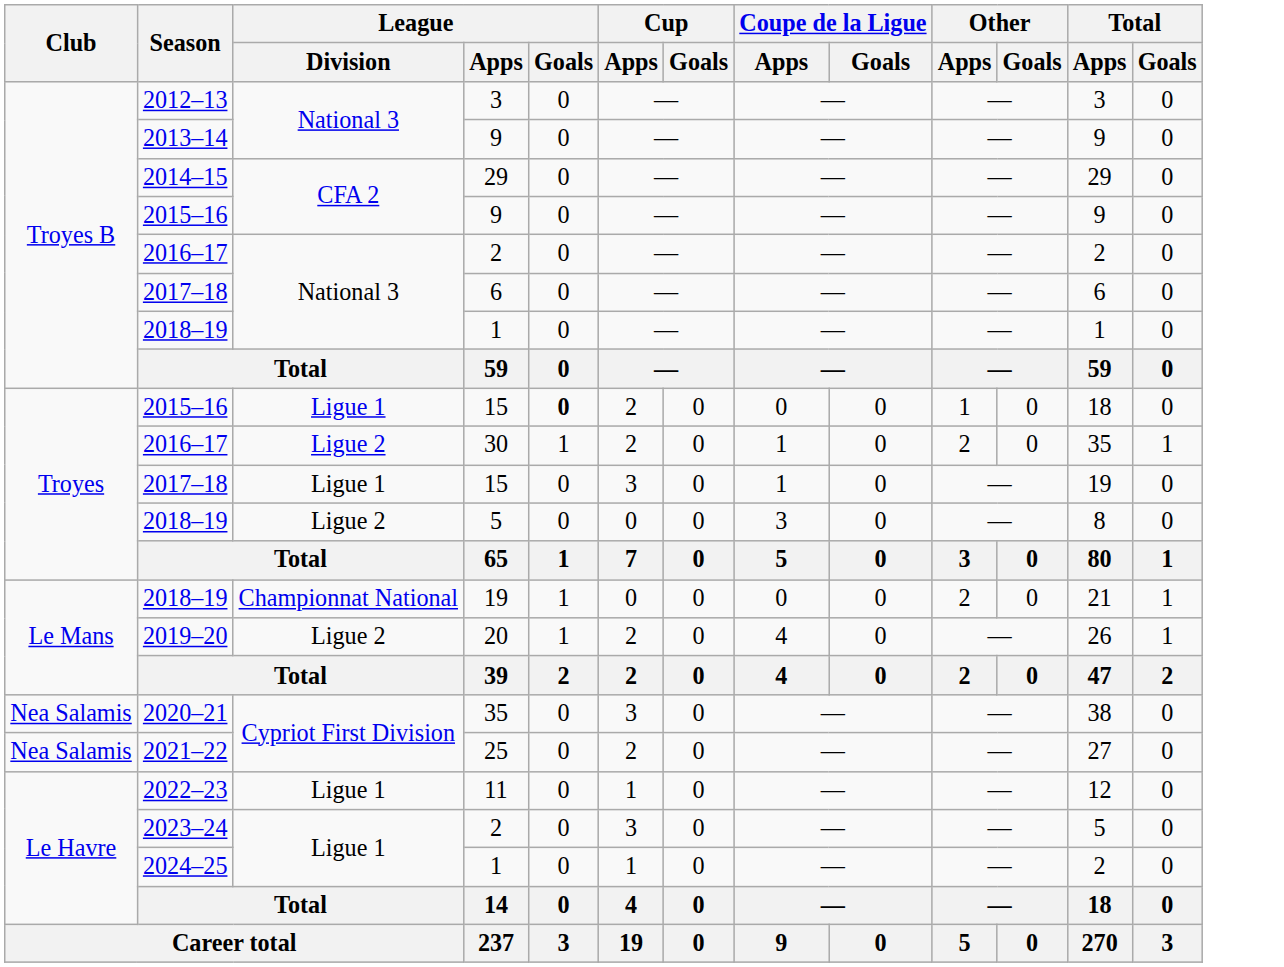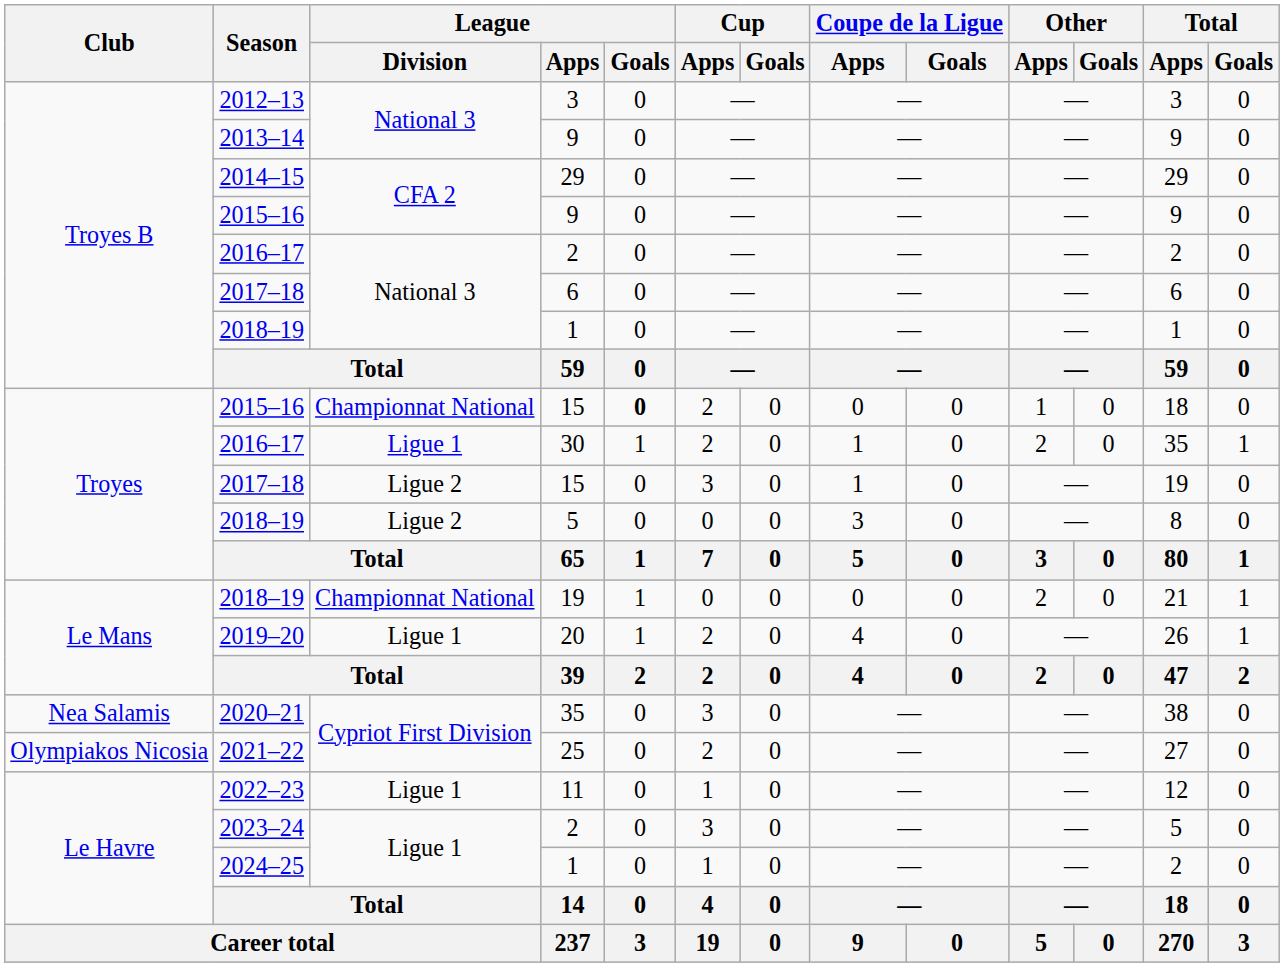 <table class="wikitable" style="text-align: center">
 <tr>
 <th rowspan="2">Club</th>
 <th rowspan="2">Season</th>
 <th colspan="3">League</th>
 <th colspan="2">Cup</th>
 <th colspan="2"><a href='#'>Coupe de la Ligue</a></th>
 <th colspan="2">Other</th>
 <th colspan="2">Total</th>
 </tr>
 <tr>
 <th>Division</th>
 <th>Apps</th>
 <th>Goals</th>
 <th>Apps</th>
 <th>Goals</th>
 <th>Apps</th>
 <th>Goals</th>
 <th>Apps</th>
 <th>Goals</th>
 <th>Apps</th>
 <th>Goals</th>
 </tr>
 <tr>
 <td rowspan="8"><a href='#'>Troyes B</a></td>
 <td><a href='#'>2012–13</a></td>
 <td rowspan="2"><a href='#'>National 3</a></td>
 <td>3</td>
 <td>0</td>
 <td colspan="2">—</td>
 <td colspan="2">—</td>
 <td colspan="2">—</td>
 <td>3</td>
 <td>0</td>
 </tr>
 <tr>
 <td><a href='#'>2013–14</a></td>
 <td>9</td>
 <td>0</td>
 <td colspan="2">—</td>
 <td colspan="2">—</td>
 <td colspan="2">—</td>
 <td>9</td>
 <td>0</td>
 </tr>
 <tr>
 <td><a href='#'>2014–15</a></td>
 <td rowspan="2"><a href='#'>CFA 2</a></td>
 <td>29</td>
 <td>0</td>
 <td colspan="2">—</td>
 <td colspan="2">—</td>
 <td colspan="2">—</td>
 <td>29</td>
 <td>0</td>
 </tr>
 <tr>
 <td><a href='#'>2015–16</a></td>
 <td>9</td>
 <td>0</td>
 <td colspan="2">—</td>
 <td colspan="2">—</td>
 <td colspan="2">—</td>
 <td>9</td>
 <td>0</td>
 </tr>
 <tr>
 <td><a href='#'>2016–17</a></td>
 <td rowspan="3">National 3</td>
 <td>2</td>
 <td>0</td>
 <td colspan="2">—</td>
 <td colspan="2">—</td>
 <td colspan="2">—</td>
 <td>2</td>
 <td>0</td>
 </tr>
 <tr>
 <td><a href='#'>2017–18</a></td>
 <td>6</td>
 <td>0</td>
 <td colspan="2">—</td>
 <td colspan="2">—</td>
 <td colspan="2">—</td>
 <td>6</td>
 <td>0</td>
 </tr>
 <tr>
 <td><a href='#'>2018–19</a></td>
 <td>1</td>
 <td>0</td>
 <td colspan="2">—</td>
 <td colspan="2">—</td>
 <td colspan="2">—</td>
 <td>1</td>
 <td>0</td>
 </tr>
 <tr>
 <th colspan="2">Total</th>
 <th>59</th>
 <th>0</th>
 <th colspan="2">—</th>
 <th colspan="2">—</th>
 <th colspan="2">—</th>
 <th>59</th>
 <th>0</th>
 </tr>
 <tr>
 <td rowspan="5"><a href='#'>Troyes</a></td>
 <td><a href='#'>2015–16</a></td>
-<td><a href='#'>Ligue 1</a></td>
+<td><a href='#'>Championnat National</a></td>
 <td>15</td>
 <td><strong>0</strong></td>
 <td>2</td>
 <td>0</td>
 <td>0</td>
 <td>0</td>
 <td>1</td>
 <td>0</td>
 <td>18</td>
 <td>0</td>
 </tr>
 <tr>
 <td><a href='#'>2016–17</a></td>
-<td><a href='#'>Ligue 2</a></td>
+<td><a href='#'>Ligue 1</a></td>
 <td>30</td>
 <td>1</td>
 <td>2</td>
 <td>0</td>
 <td>1</td>
 <td>0</td>
 <td>2</td>
 <td>0</td>
 <td>35</td>
 <td>1</td>
 </tr>
 <tr>
 <td><a href='#'>2017–18</a></td>
-<td>Ligue 1</td>
+<td>Ligue 2</td>
 <td>15</td>
 <td>0</td>
 <td>3</td>
 <td>0</td>
 <td>1</td>
 <td>0</td>
 <td colspan="2">—</td>
 <td>19</td>
 <td>0</td>
 </tr>
 <tr>
 <td><a href='#'>2018–19</a></td>
 <td>Ligue 2</td>
 <td>5</td>
 <td>0</td>
 <td>0</td>
 <td>0</td>
 <td>3</td>
 <td>0</td>
 <td colspan="2">—</td>
 <td>8</td>
 <td>0</td>
 </tr>
 <tr>
 <th colspan="2">Total</th>
 <th>65</th>
 <th>1</th>
 <th>7</th>
 <th>0</th>
 <th>5</th>
 <th>0</th>
 <th>3</th>
 <th>0</th>
 <th>80</th>
 <th>1</th>
 </tr>
 <tr>
 <td rowspan="3"><a href='#'>Le Mans</a></td>
 <td><a href='#'>2018–19</a></td>
 <td><a href='#'>Championnat National</a></td>
 <td>19</td>
 <td>1</td>
 <td>0</td>
 <td>0</td>
 <td>0</td>
 <td>0</td>
 <td>2</td>
 <td>0</td>
 <td>21</td>
 <td>1</td>
 </tr>
 <tr>
 <td><a href='#'>2019–20</a></td>
-<td>Ligue 2</td>
+<td>Ligue 1</td>
 <td>20</td>
 <td>1</td>
 <td>2</td>
 <td>0</td>
 <td>4</td>
 <td>0</td>
 <td colspan="2">—</td>
 <td>26</td>
 <td>1</td>
 </tr>
 <tr>
 <th colspan="2">Total</th>
 <th>39</th>
 <th>2</th>
 <th>2</th>
 <th>0</th>
 <th>4</th>
 <th>0</th>
 <th>2</th>
 <th>0</th>
 <th>47</th>
 <th>2</th>
 </tr>
 <tr>
 <td><a href='#'>Nea Salamis</a></td>
 <td><a href='#'>2020–21</a></td>
 <td rowspan="2"><a href='#'>Cypriot First Division</a></td>
 <td>35</td>
 <td>0</td>
 <td>3</td>
 <td>0</td>
 <td colspan="2">—</td>
 <td colspan="2">—</td>
 <td>38</td>
 <td>0</td>
 </tr>
 <tr>
-<td><a href='#'>Nea Salamis</a></td>
+<td><a href='#'>Olympiakos Nicosia</a></td>
 <td><a href='#'>2021–22</a></td>
 <td>25</td>
 <td>0</td>
 <td>2</td>
 <td>0</td>
 <td colspan="2">—</td>
 <td colspan="2">—</td>
 <td>27</td>
 <td>0</td>
 </tr>
 <tr>
 <td rowspan="4"><a href='#'>Le Havre</a></td>
 <td><a href='#'>2022–23</a></td>
 <td>Ligue 1</td>
 <td>11</td>
 <td>0</td>
 <td>1</td>
 <td>0</td>
 <td colspan="2">—</td>
 <td colspan="2">—</td>
 <td>12</td>
 <td>0</td>
 </tr>
 <tr>
 <td><a href='#'>2023–24</a></td>
 <td rowspan="2">Ligue 1</td>
 <td>2</td>
 <td>0</td>
 <td>3</td>
 <td>0</td>
 <td colspan="2">—</td>
 <td colspan="2">—</td>
 <td>5</td>
 <td>0</td>
 </tr>
 <tr>
 <td><a href='#'>2024–25</a></td>
 <td>1</td>
 <td>0</td>
 <td>1</td>
 <td>0</td>
 <td colspan="2">—</td>
 <td colspan="2">—</td>
 <td>2</td>
 <td>0</td>
 </tr>
 <tr>
 <th colspan="2">Total</th>
 <th>14</th>
 <th>0</th>
 <th>4</th>
 <th>0</th>
 <th colspan="2">—</th>
 <th colspan="2">—</th>
 <th>18</th>
 <th>0</th>
 </tr>
 <tr>
 <th colspan="3">Career total</th>
 <th>237</th>
 <th>3</th>
 <th>19</th>
 <th>0</th>
 <th>9</th>
 <th>0</th>
 <th>5</th>
 <th>0</th>
 <th>270</th>
 <th>3</th>
 </tr>
 </table>
